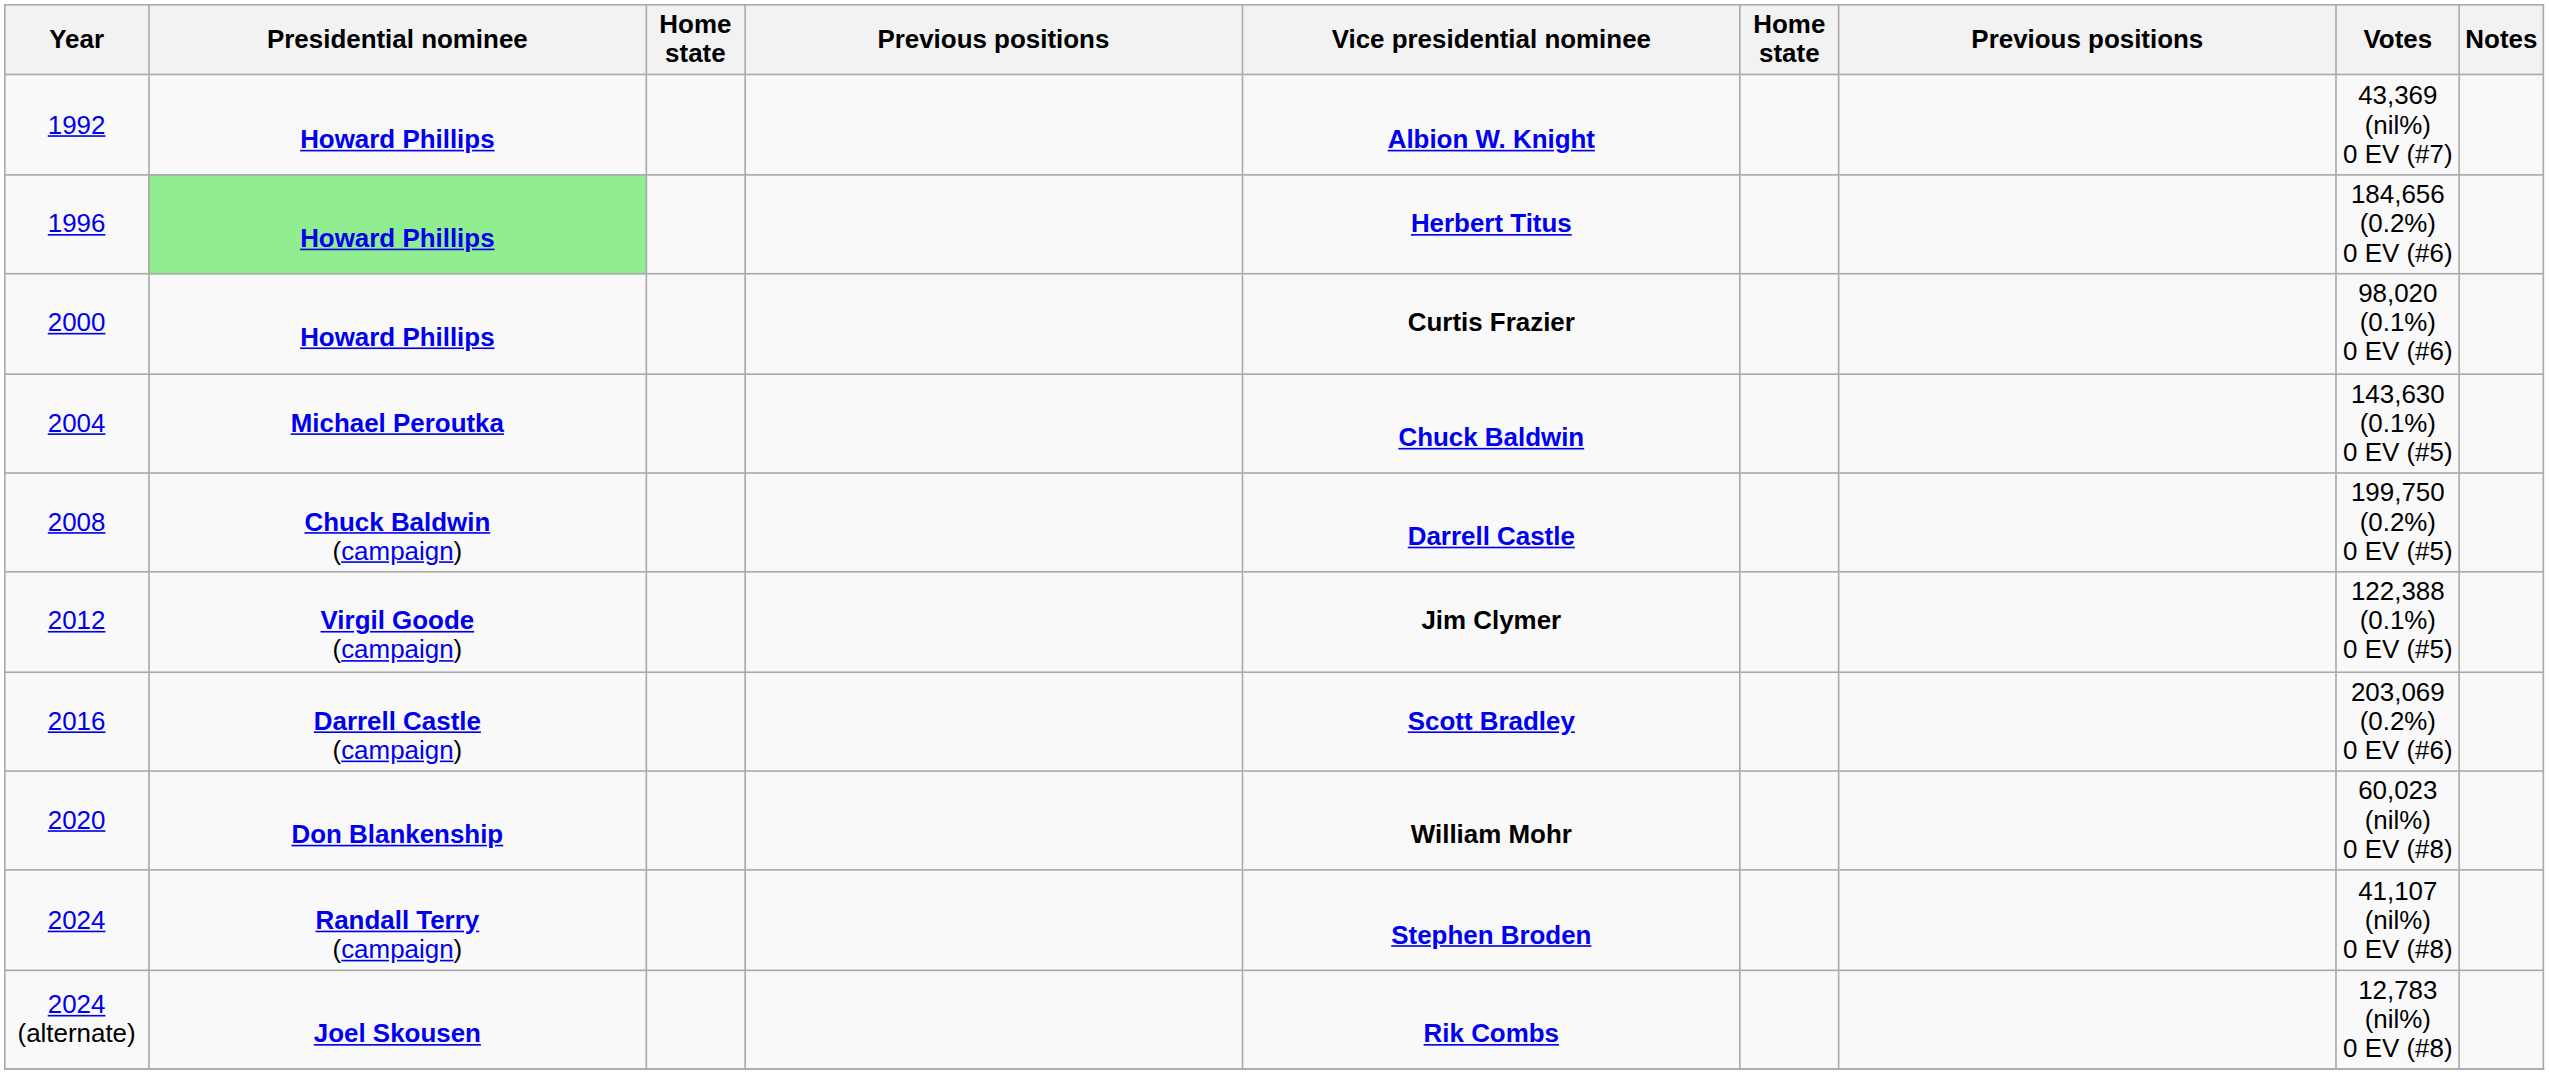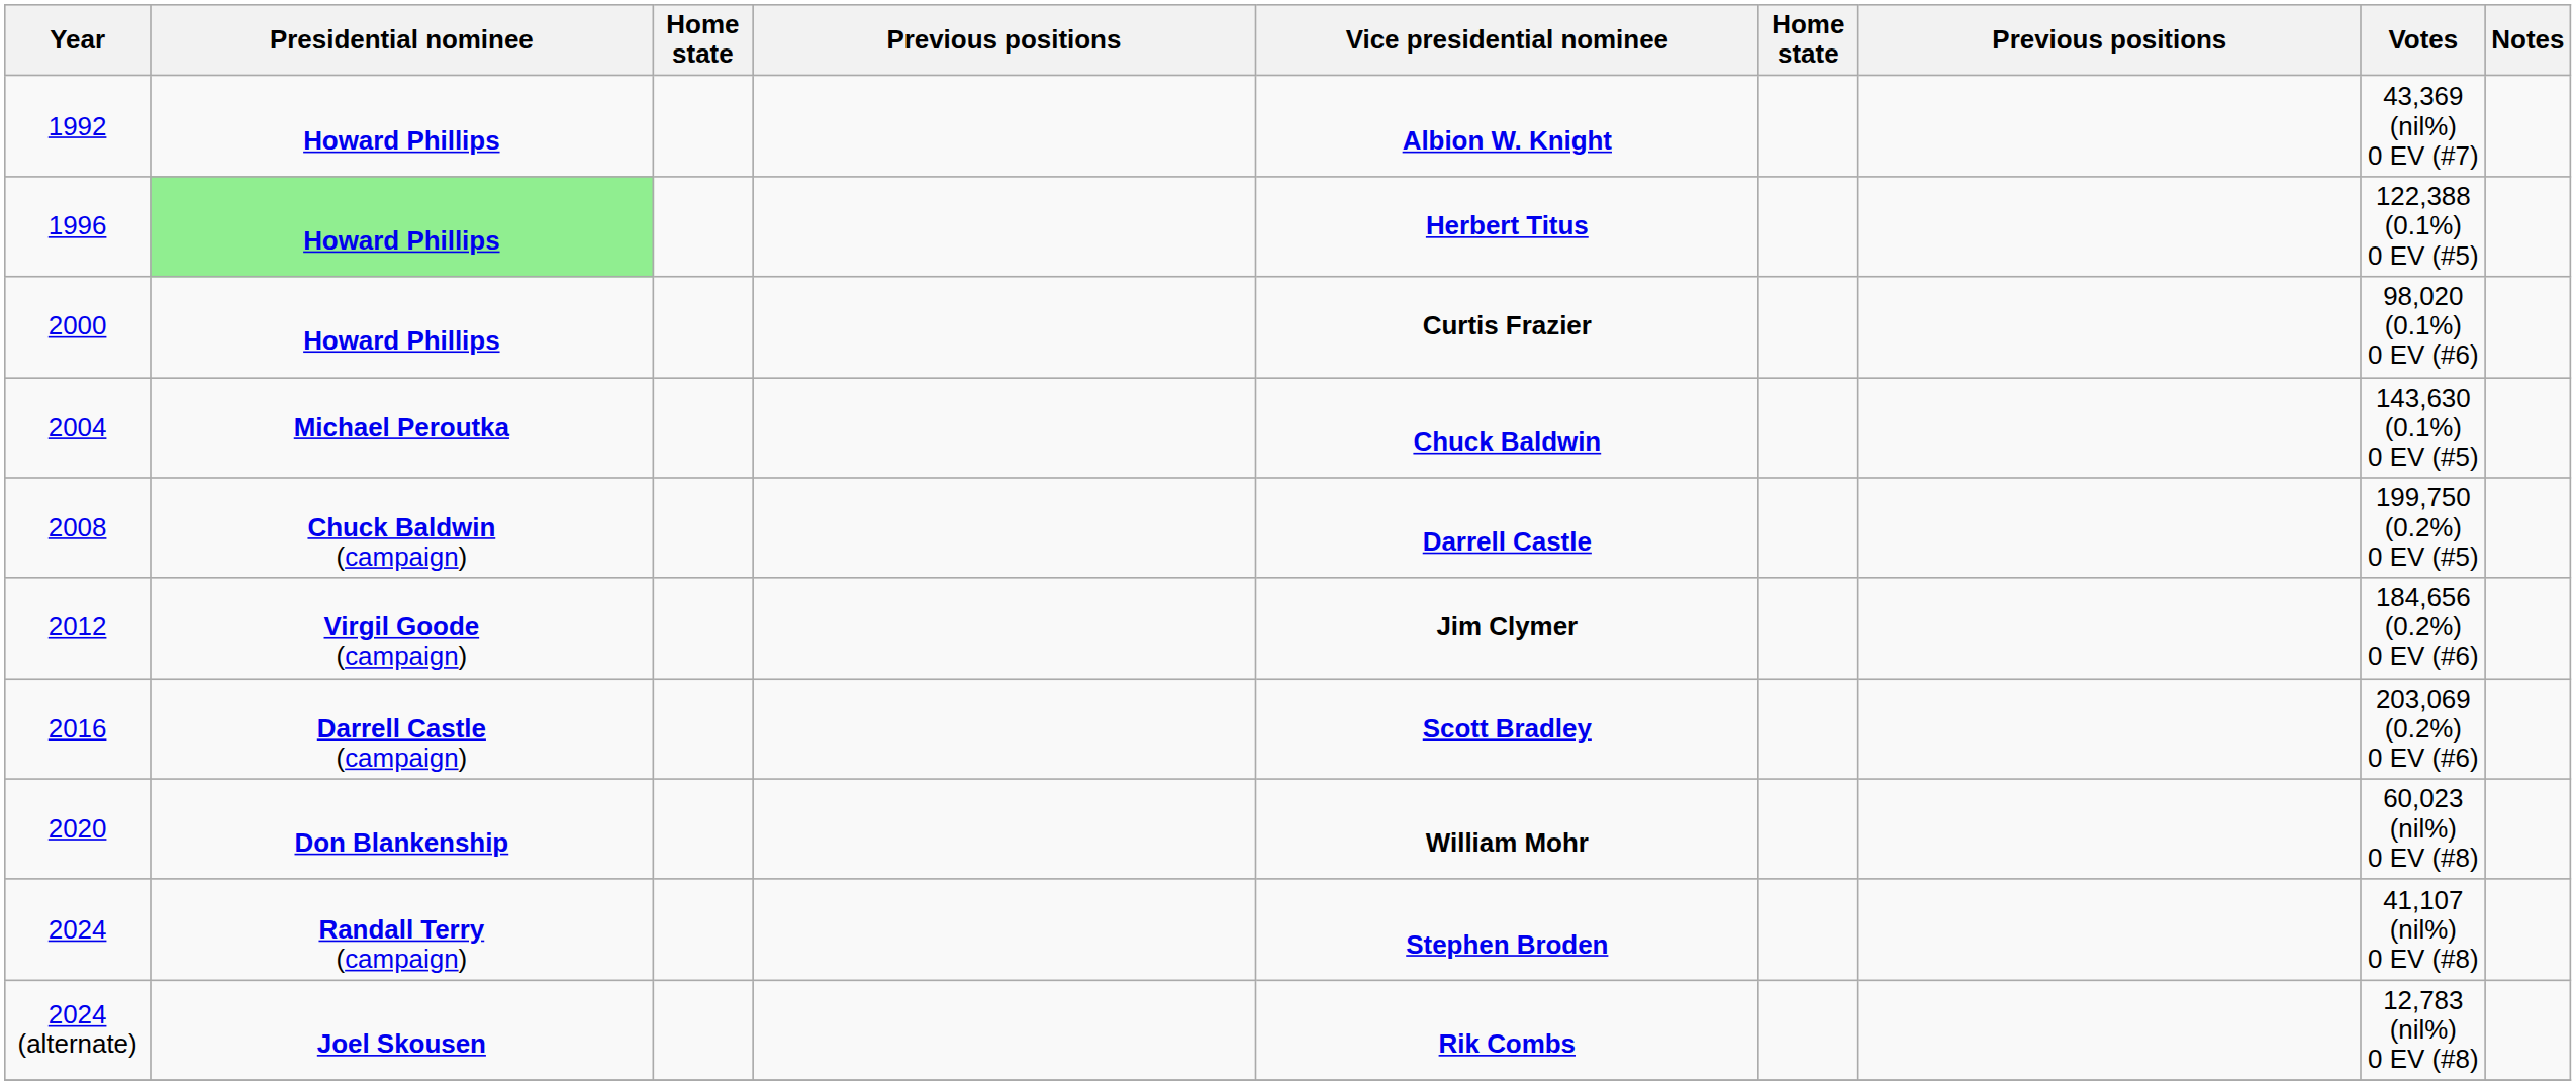 <table class="wikitable" style="text-align:center">
 <tr>
 <th>Year</th>
 <th width=300>Presidential nominee</th>
 <th>Home state</th>
 <th width=300>Previous positions</th>
 <th width=300>Vice presidential nominee</th>
 <th>Home state</th>
 <th width=300>Previous positions</th>
 <th>Votes</th>
 <th>Notes</th>
 </tr>
 <tr>
 <td><a href='#'>1992</a></td>
 <td><br><strong><a href='#'>Howard Phillips</a></strong></td>
 <td></td>
 <td></td>
 <td><br><strong><a href='#'>Albion W. Knight</a></strong></td>
 <td></td>
 <td></td>
 <td>43,369 (nil%)<br>0 EV (#7)</td>
 <td></td>
 </tr>
 <tr>
 <td><a href='#'>1996</a></td>
 <td style="background: lightgreen;"><br><strong><a href='#'>Howard Phillips</a></strong></td>
 <td></td>
 <td></td>
 <td><strong><a href='#'>Herbert Titus</a></strong></td>
 <td></td>
 <td></td>
-<td>184,656 (0.2%)<br>0 EV (#6)</td>
+<td>122,388 (0.1%)<br>0 EV (#5)</td>
 <td></td>
 </tr>
 <tr>
 <td><a href='#'>2000</a></td>
 <td><br><strong><a href='#'>Howard Phillips</a></strong></td>
 <td></td>
 <td></td>
 <td><strong>Curtis Frazier</strong></td>
 <td></td>
 <td></td>
 <td>98,020 (0.1%)<br>0 EV (#6)</td>
 <td></td>
 </tr>
 <tr>
 <td><a href='#'>2004</a></td>
 <td><strong><a href='#'>Michael Peroutka</a></strong></td>
 <td></td>
 <td></td>
 <td><br><strong><a href='#'>Chuck Baldwin</a></strong></td>
 <td></td>
 <td></td>
 <td>143,630 (0.1%)<br>0 EV (#5)</td>
 <td></td>
 </tr>
 <tr>
 <td><a href='#'>2008</a></td>
 <td><br><strong><a href='#'>Chuck Baldwin</a></strong><br>(<a href='#'>campaign</a>)</td>
 <td></td>
 <td></td>
 <td><br><strong><a href='#'>Darrell Castle</a></strong></td>
 <td></td>
 <td></td>
 <td>199,750 (0.2%)<br>0 EV (#5)</td>
 <td></td>
 </tr>
 <tr>
 <td><a href='#'>2012</a></td>
 <td><br><strong><a href='#'>Virgil Goode</a></strong><br>(<a href='#'>campaign</a>)</td>
 <td></td>
 <td></td>
 <td><strong>Jim Clymer</strong></td>
 <td></td>
 <td></td>
-<td>122,388 (0.1%)<br>0 EV (#5)</td>
+<td>184,656 (0.2%)<br>0 EV (#6)</td>
 <td></td>
 </tr>
 <tr>
 <td><a href='#'>2016</a></td>
 <td><br><strong><a href='#'>Darrell Castle</a></strong><br>(<a href='#'>campaign</a>)</td>
 <td></td>
 <td></td>
 <td><strong><a href='#'>Scott Bradley</a></strong></td>
 <td></td>
 <td></td>
 <td>203,069 (0.2%)<br>0 EV (#6)</td>
 <td></td>
 </tr>
 <tr>
 <td><a href='#'>2020</a></td>
 <td><br><strong><a href='#'>Don Blankenship</a></strong></td>
 <td></td>
 <td></td>
 <td><br><strong>William Mohr</strong></td>
 <td></td>
 <td></td>
 <td>60,023 (nil%)<br>0 EV (#8)</td>
 <td></td>
 </tr>
 <tr>
 <td><a href='#'>2024</a></td>
 <td><br><strong><a href='#'>Randall Terry</a></strong><br>(<a href='#'>campaign</a>)</td>
 <td></td>
 <td></td>
 <td><br><strong><a href='#'>Stephen Broden</a></strong></td>
 <td></td>
 <td></td>
 <td>41,107 (nil%)<br>0 EV (#8)</td>
 <td></td>
 </tr>
 <tr>
 <td><a href='#'>2024</a> (alternate)</td>
 <td><br><strong><a href='#'>Joel Skousen</a></strong><br></td>
 <td></td>
 <td></td>
 <td><br><strong><a href='#'>Rik Combs</a></strong></td>
 <td></td>
 <td></td>
 <td>12,783 (nil%)<br>0 EV (#8)</td>
 <td></td>
 </tr>
 <tr>
 </tr>
 </table>
